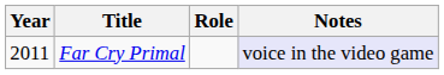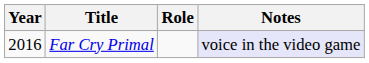 <table class="wikitable sortable">
 <tr>
 <th>Year</th>
 <th>Title</th>
 <th>Role</th>
 <th>Notes</th>
 </tr>
 <tr>
-<td>2011</td>
+<td>2016</td>
 <td><em><a href='#'>Far Cry Primal</a></em></td>
 <td></td>
 <td style="background: lavender;">voice in the video game</td>
 </tr>
 </table>
